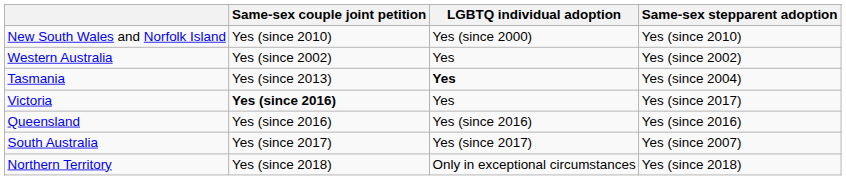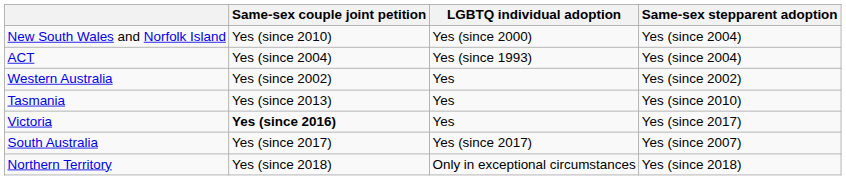 <table class=wikitable>
 <tr>
 <th></th>
 <th>Same-sex couple joint petition</th>
 <th>LGBTQ individual adoption</th>
 <th>Same-sex stepparent adoption</th>
 </tr>
 <tr>
 <td><a href='#'>New South Wales</a> and <a href='#'>Norfolk Island</a></td>
 <td> Yes (since 2010)</td>
 <td> Yes (since 2000)</td>
-<td> Yes (since 2010)</td>
+<td> Yes (since 2004)</td>
+</tr>
+<tr>
+<td><a href='#'>ACT</a></td>
+<td> Yes (since 2004)</td>
+<td> Yes (since 1993)</td>
+<td> Yes (since 2004)</td>
 </tr>
 <tr>
 <td><a href='#'>Western Australia</a></td>
 <td> Yes (since 2002)</td>
 <td> Yes</td>
 <td> Yes (since 2002)</td>
 </tr>
 <tr>
 <td><a href='#'>Tasmania</a></td>
 <td> Yes (since 2013)</td>
-<td><strong> Yes</strong></td>
-<td> Yes (since 2004)</td>
+<td> Yes</td>
+<td> Yes (since 2010)</td>
 </tr>
 <tr>
 <td><a href='#'>Victoria</a></td>
 <td><strong> Yes (since 2016)</strong></td>
 <td> Yes</td>
 <td> Yes (since 2017)</td>
-</tr>
-<tr>
-<td><a href='#'>Queensland</a></td>
-<td> Yes (since 2016)</td>
-<td> Yes (since 2016)</td>
-<td> Yes (since 2016)</td>
 </tr>
 <tr>
 <td><a href='#'>South Australia</a></td>
 <td> Yes (since 2017)</td>
 <td> Yes (since 2017)</td>
 <td> Yes (since 2007)</td>
 </tr>
 <tr>
 <td><a href='#'>Northern Territory</a></td>
 <td> Yes (since 2018)</td>
 <td>Only in exceptional circumstances</td>
 <td> Yes (since 2018)</td>
 </tr>
 </table>
